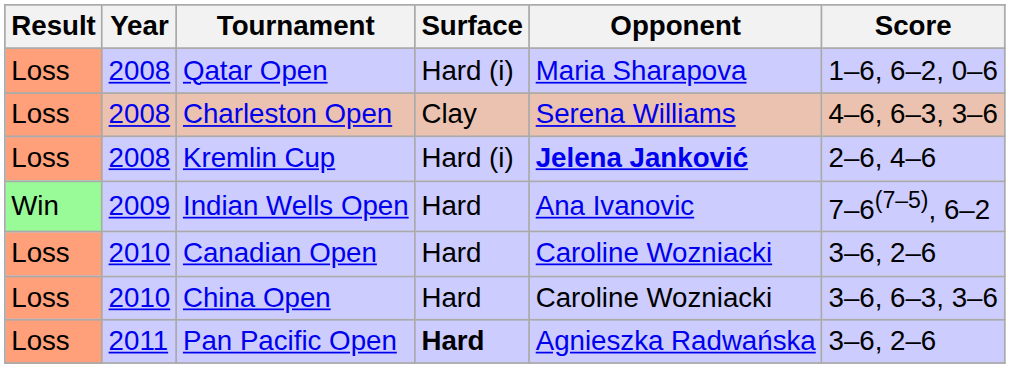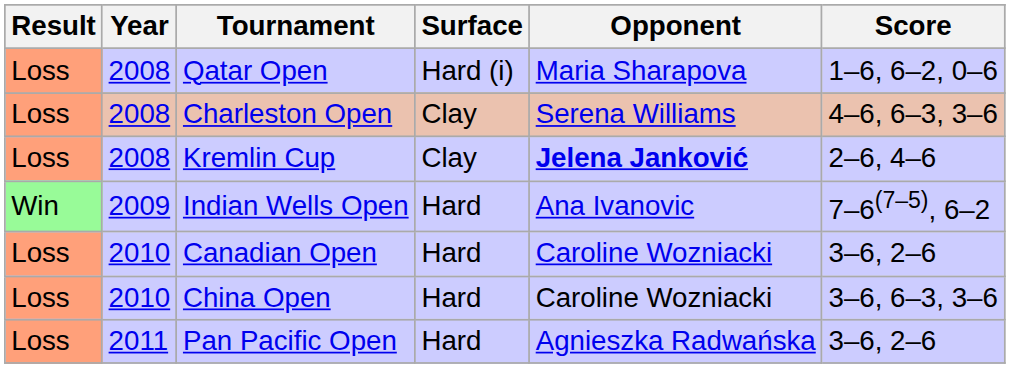 <table class="sortable wikitable">
 <tr>
 <th>Result</th>
 <th>Year</th>
 <th>Tournament</th>
 <th>Surface</th>
 <th>Opponent</th>
 <th class="unsortable">Score</th>
 </tr>
 <tr bgcolor=#CCCCFF>
 <td bgcolor=FFA07A>Loss</td>
 <td><a href='#'>2008</a></td>
 <td><a href='#'>Qatar Open</a></td>
 <td>Hard (i)</td>
 <td> <a href='#'>Maria Sharapova</a></td>
 <td>1–6, 6–2, 0–6</td>
 </tr>
 <tr bgcolor=#EBC2AF>
 <td bgcolor=FFA07A>Loss</td>
 <td><a href='#'>2008</a></td>
 <td><a href='#'>Charleston Open</a></td>
 <td>Clay</td>
 <td> <a href='#'>Serena Williams</a></td>
 <td>4–6, 6–3, 3–6</td>
 </tr>
 <tr bgcolor=#CCCCFF>
 <td bgcolor=FFA07A>Loss</td>
 <td><a href='#'>2008</a></td>
 <td><a href='#'>Kremlin Cup</a></td>
-<td>Hard (i)</td>
+<td>Clay</td>
 <td><strong> <a href='#'>Jelena Janković</a></strong></td>
 <td>2–6, 4–6</td>
 </tr>
 <tr bgcolor=#CCCCFF>
 <td bgcolor=98FB98>Win</td>
 <td><a href='#'>2009</a></td>
 <td><a href='#'>Indian Wells Open</a></td>
 <td>Hard</td>
 <td> <a href='#'>Ana Ivanovic</a></td>
 <td>7–6<sup>(7–5)</sup>, 6–2</td>
 </tr>
 <tr bgcolor=#CCCCFF>
 <td bgcolor=FFA07A>Loss</td>
 <td><a href='#'>2010</a></td>
 <td><a href='#'>Canadian Open</a></td>
 <td>Hard</td>
 <td> <a href='#'>Caroline Wozniacki</a></td>
 <td>3–6, 2–6</td>
 </tr>
 <tr bgcolor=#CCCCFF>
 <td bgcolor=FFA07A>Loss</td>
 <td><a href='#'>2010</a></td>
 <td><a href='#'>China Open</a></td>
 <td>Hard</td>
 <td> Caroline Wozniacki</td>
 <td>3–6, 6–3, 3–6</td>
 </tr>
 <tr bgcolor=#CCCCFF>
 <td bgcolor=FFA07A>Loss</td>
 <td><a href='#'>2011</a></td>
 <td><a href='#'>Pan Pacific Open</a></td>
-<td><strong>Hard</strong></td>
+<td>Hard</td>
 <td> <a href='#'>Agnieszka Radwańska</a></td>
 <td>3–6, 2–6</td>
 </tr>
 </table>
